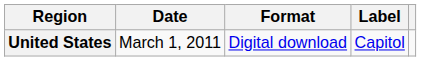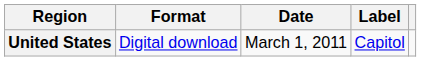 <table class="wikitable plainrowheaders">
 <tr>
 <th scope="col">Region</th>
+<th scope="col">Format</th>
 <th scope="col">Date</th>
-<th scope="col">Format</th>
 <th scope="col">Label</th>
 <th scope="col"></th>
 </tr>
 <tr>
 <th scope="row">United States</th>
+<td><a href='#'>Digital download</a></td>
 <td>March 1, 2011</td>
-<td><a href='#'>Digital download</a></td>
 <td><a href='#'>Capitol</a></td>
 <td align="center"></td>
 </tr>
 </table>
